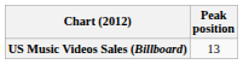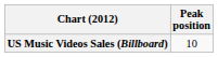 <table class="wikitable sortable plainrowheaders" style="text-align:center;">
 <tr>
 <th scope="col">Chart (2012)</th>
 <th scope="col">Peak<br>position</th>
 </tr>
 <tr>
 <th scope="row">US Music Videos Sales (<em>Billboard</em>)</th>
-<td align="center">13</td>
+<td align="center">10</td>
 </tr>
 </table>
